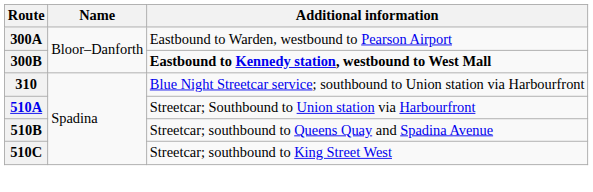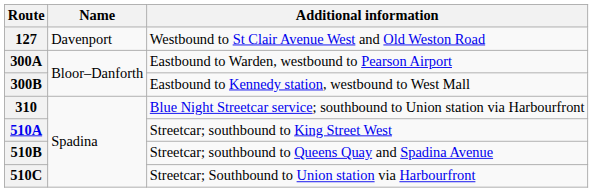 <table class="wikitable">
 <tr>
 <th>Route</th>
 <th>Name</th>
 <th>Additional information</th>
+</tr>
+<tr>
+<th>127</th>
+<td>Davenport</td>
+<td>Westbound to <a href='#'>St Clair Avenue West</a> and <a href='#'>Old Weston Road</a></td>
 </tr>
 <tr>
 <th>300A</th>
 <td rowspan="2">Bloor–Danforth</td>
 <td>Eastbound to Warden, westbound to <a href='#'>Pearson Airport</a><br></td>
 </tr>
 <tr>
 <th>300B</th>
-<td><strong>Eastbound to <a href='#'>Kennedy station</a>, westbound to West Mall<br></strong></td>
+<td>Eastbound to <a href='#'>Kennedy station</a>, westbound to West Mall<br></td>
 </tr>
 <tr>
 <th>310</th>
 <td rowspan="4">Spadina</td>
 <td><a href='#'>Blue Night Streetcar service</a>; southbound to Union station via Harbourfront</td>
 </tr>
 <tr>
 <th><a href='#'>510A</a></th>
-<td>Streetcar; Southbound to <a href='#'>Union station</a> via <a href='#'>Harbourfront</a></td>
+<td>Streetcar; southbound to <a href='#'>King Street West</a></td>
 </tr>
 <tr>
 <th>510B</th>
 <td>Streetcar; southbound to <a href='#'>Queens Quay</a> and <a href='#'>Spadina Avenue</a></td>
 </tr>
 <tr>
 <th>510C</th>
-<td>Streetcar; southbound to <a href='#'>King Street West</a></td>
+<td>Streetcar; Southbound to <a href='#'>Union station</a> via <a href='#'>Harbourfront</a></td>
 </tr>
 </table>
